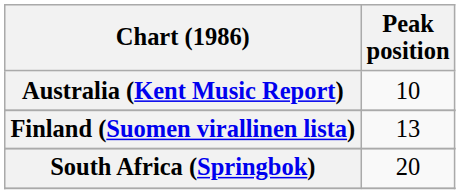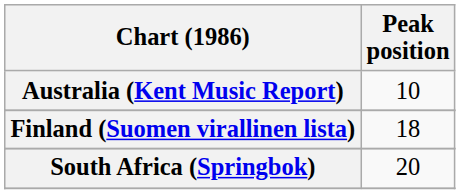 <table class="wikitable sortable plainrowheaders">
 <tr>
 <th scope="col">Chart (1986)</th>
 <th scope="col">Peak<br>position</th>
 </tr>
 <tr>
 <th scope="row">Australia (<a href='#'>Kent Music Report</a>)</th>
 <td align="center">10</td>
 </tr>
 <tr>
 </tr>
 <tr>
 </tr>
 <tr>
 </tr>
 <tr>
 </tr>
 <tr>
 <th scope="row">Finland (<a href='#'>Suomen virallinen lista</a>)</th>
-<td align="center">13</td>
+<td align="center">18</td>
 </tr>
 <tr>
 </tr>
 <tr>
 </tr>
 <tr>
 </tr>
 <tr>
 </tr>
 <tr>
 <th scope="row">South Africa (<a href='#'>Springbok</a>)</th>
 <td align="center">20</td>
 </tr>
 <tr>
 </tr>
 <tr>
 </tr>
 <tr>
 </tr>
 <tr>
 </tr>
 <tr>
 </tr>
 <tr>
 </tr>
 </table>
